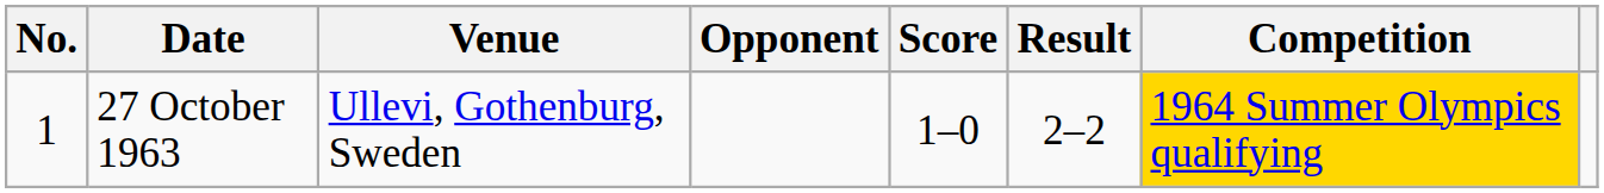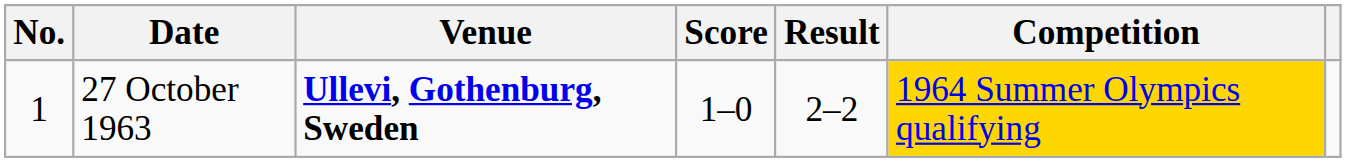 <table class="wikitable sortable">
 <tr>
 <th scope="col">No.</th>
 <th scope="col">Date</th>
 <th scope="col">Venue</th>
-<th scope="col">Opponent</th>
 <th scope="col">Score</th>
 <th scope="col">Result</th>
 <th scope="col">Competition</th>
 <th scope="col" class="unsortable"></th>
 </tr>
 <tr>
 <td align="center">1</td>
 <td>27 October 1963</td>
-<td><a href='#'>Ullevi</a>, <a href='#'>Gothenburg</a>, Sweden</td>
-<td></td>
+<td><strong><a href='#'>Ullevi</a>, <a href='#'>Gothenburg</a>, Sweden</strong></td>
 <td align="center">1–0</td>
 <td align="center">2–2</td>
 <td style="background: gold;"><a href='#'>1964 Summer Olympics qualifying</a></td>
 <td></td>
 </tr>
 </table>
